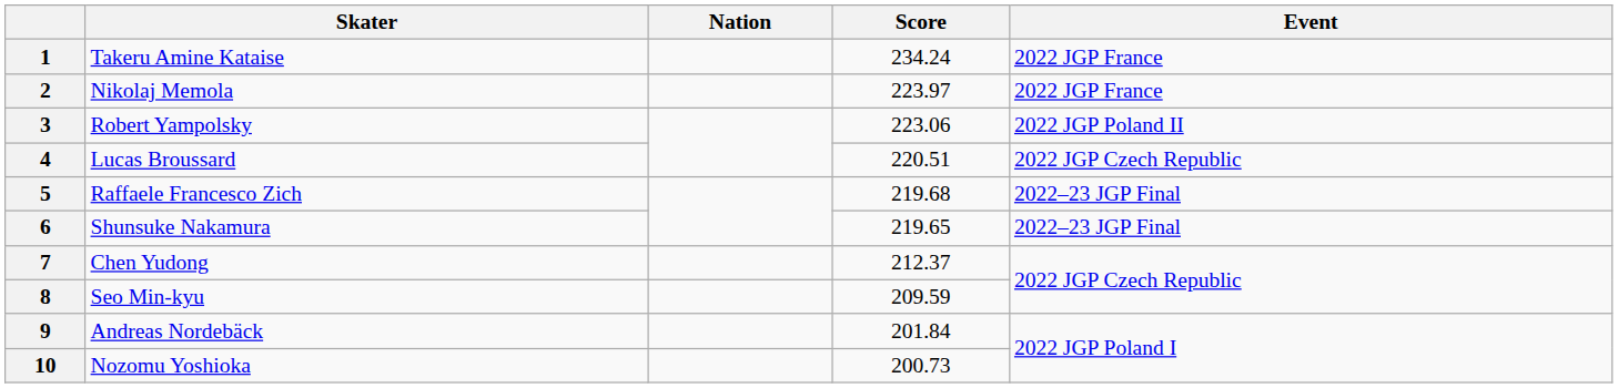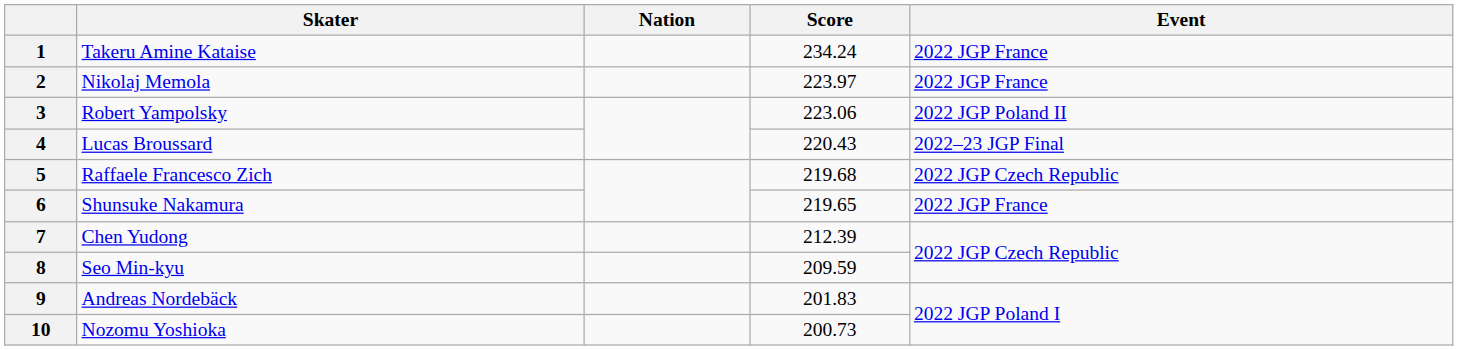 <table class="wikitable sortable" style="text-align:left; width:75%">
 <tr>
 <th scope="col"></th>
 <th scope="col">Skater</th>
 <th scope="col">Nation</th>
 <th scope="col">Score</th>
 <th scope="col">Event</th>
 </tr>
 <tr>
 <th scope="row">1</th>
 <td><a href='#'>Takeru Amine Kataise</a></td>
 <td></td>
 <td style="text-align:center;">234.24</td>
 <td><a href='#'>2022 JGP France</a></td>
 </tr>
 <tr>
 <th scope="row">2</th>
 <td><a href='#'>Nikolaj Memola</a></td>
 <td></td>
 <td style="text-align:center;">223.97</td>
 <td><a href='#'>2022 JGP France</a></td>
 </tr>
 <tr>
 <th scope="row">3</th>
 <td><a href='#'>Robert Yampolsky</a></td>
 <td rowspan="2"></td>
 <td style="text-align:center;">223.06</td>
 <td><a href='#'>2022 JGP Poland II</a></td>
 </tr>
 <tr>
 <th scope="row">4</th>
 <td><a href='#'>Lucas Broussard</a></td>
-<td style="text-align:center;">220.51</td>
-<td><a href='#'>2022 JGP Czech Republic</a></td>
+<td style="text-align:center;">220.43</td>
+<td><a href='#'>2022–23 JGP Final</a></td>
 </tr>
 <tr>
 <th scope="row">5</th>
 <td><a href='#'>Raffaele Francesco Zich</a></td>
 <td rowspan="2"></td>
 <td style="text-align:center;">219.68</td>
-<td><a href='#'>2022–23 JGP Final</a></td>
+<td><a href='#'>2022 JGP Czech Republic</a></td>
 </tr>
 <tr>
 <th scope="row">6</th>
 <td><a href='#'>Shunsuke Nakamura</a></td>
 <td style="text-align:center;">219.65</td>
-<td><a href='#'>2022–23 JGP Final</a></td>
+<td><a href='#'>2022 JGP France</a></td>
 </tr>
 <tr>
 <th scope="row">7</th>
 <td><a href='#'>Chen Yudong</a></td>
 <td></td>
-<td style="text-align:center;">212.37</td>
+<td style="text-align:center;">212.39</td>
 <td rowspan="2"><a href='#'>2022 JGP Czech Republic</a></td>
 </tr>
 <tr>
 <th scope="row">8</th>
 <td><a href='#'>Seo Min-kyu</a></td>
 <td></td>
 <td style="text-align:center;">209.59</td>
 </tr>
 <tr>
 <th scope="row">9</th>
 <td><a href='#'>Andreas Nordebäck</a></td>
 <td></td>
-<td style="text-align:center;">201.84</td>
+<td style="text-align:center;">201.83</td>
 <td rowspan="2"><a href='#'>2022 JGP Poland I</a></td>
 </tr>
 <tr>
 <th scope="row">10</th>
 <td><a href='#'>Nozomu Yoshioka</a></td>
 <td></td>
 <td style="text-align:center;">200.73</td>
 </tr>
 </table>
